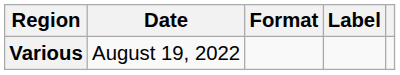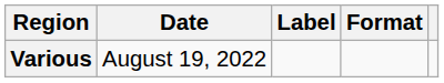 <table class="wikitable plainrowheaders">
 <tr>
 <th scope="col">Region</th>
 <th scope="col">Date</th>
+<th scope="col">Label</th>
 <th scope="col">Format</th>
-<th scope="col">Label</th>
 <th scope="col"></th>
 </tr>
 <tr>
 <th scope="row">Various</th>
 <td>August 19, 2022</td>
 <td></td>
 <td></td>
 <td style="text-align:center;"></td>
 </tr>
 </table>
